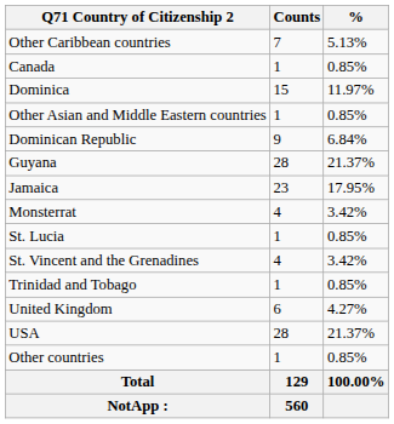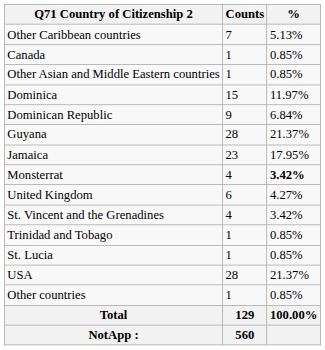 <table class="wikitable sortable">
 <tr>
 <th>Q71 Country of Citizenship 2</th>
 <th>Counts</th>
 <th>%</th>
 </tr>
 <tr>
 <td>Other Caribbean countries</td>
 <td>7</td>
 <td>5.13%</td>
 </tr>
 <tr>
 <td>Canada</td>
 <td>1</td>
 <td>0.85%</td>
 </tr>
 <tr>
+<td>Other Asian and Middle Eastern countries</td>
+<td>1</td>
+<td>0.85%</td>
+</tr>
+<tr>
 <td>Dominica</td>
 <td>15</td>
 <td>11.97%</td>
-</tr>
-<tr>
-<td>Other Asian and Middle Eastern countries</td>
-<td>1</td>
-<td>0.85%</td>
 </tr>
 <tr>
 <td>Dominican Republic</td>
 <td>9</td>
 <td>6.84%</td>
 </tr>
 <tr>
 <td>Guyana</td>
 <td>28</td>
 <td>21.37%</td>
 </tr>
 <tr>
 <td>Jamaica</td>
 <td>23</td>
 <td>17.95%</td>
 </tr>
 <tr>
 <td>Monsterrat</td>
 <td>4</td>
-<td>3.42%</td>
+<td><strong>3.42%</strong></td>
 </tr>
 <tr>
-<td>St. Lucia</td>
-<td>1</td>
-<td>0.85%</td>
+<td>United Kingdom</td>
+<td>6</td>
+<td>4.27%</td>
 </tr>
 <tr>
 <td>St. Vincent and the Grenadines</td>
 <td>4</td>
 <td>3.42%</td>
 </tr>
 <tr>
 <td>Trinidad and Tobago</td>
 <td>1</td>
 <td>0.85%</td>
 </tr>
 <tr>
-<td>United Kingdom</td>
-<td>6</td>
-<td>4.27%</td>
+<td>St. Lucia</td>
+<td>1</td>
+<td>0.85%</td>
 </tr>
 <tr>
 <td>USA</td>
 <td>28</td>
 <td>21.37%</td>
 </tr>
 <tr>
 <td>Other countries</td>
 <td>1</td>
 <td>0.85%</td>
 </tr>
 <tr>
 <th>Total</th>
 <th>129</th>
 <th>100.00%</th>
 </tr>
 <tr>
 <th>NotApp :</th>
 <th>560</th>
 <th></th>
 </tr>
 </table>
